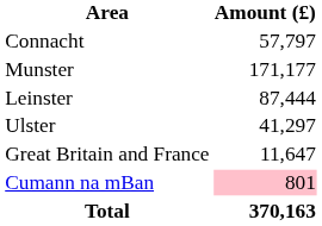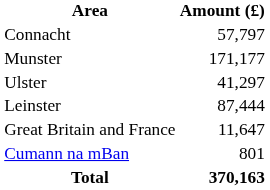 <table>
 <tr>
 <th>Area</th>
 <th align="right">Amount (£)</th>
 </tr>
 <tr>
 <td>Connacht</td>
 <td align="right">57,797</td>
 </tr>
 <tr>
 <td>Munster</td>
 <td align="right">171,177</td>
 </tr>
 <tr>
+<td>Ulster</td>
+<td align="right">41,297</td>
+</tr>
+<tr>
 <td>Leinster</td>
 <td align="right">87,444</td>
-</tr>
-<tr>
-<td>Ulster</td>
-<td align="right">41,297</td>
 </tr>
 <tr>
 <td>Great Britain and France</td>
 <td align="right">11,647</td>
 </tr>
 <tr>
 <td><a href='#'>Cumann na mBan</a></td>
-<td align="right" style="background: pink;">801</td>
+<td align="right">801</td>
 </tr>
 <tr>
 <th>Total</th>
 <th align="right">370,163</th>
 </tr>
 </table>
